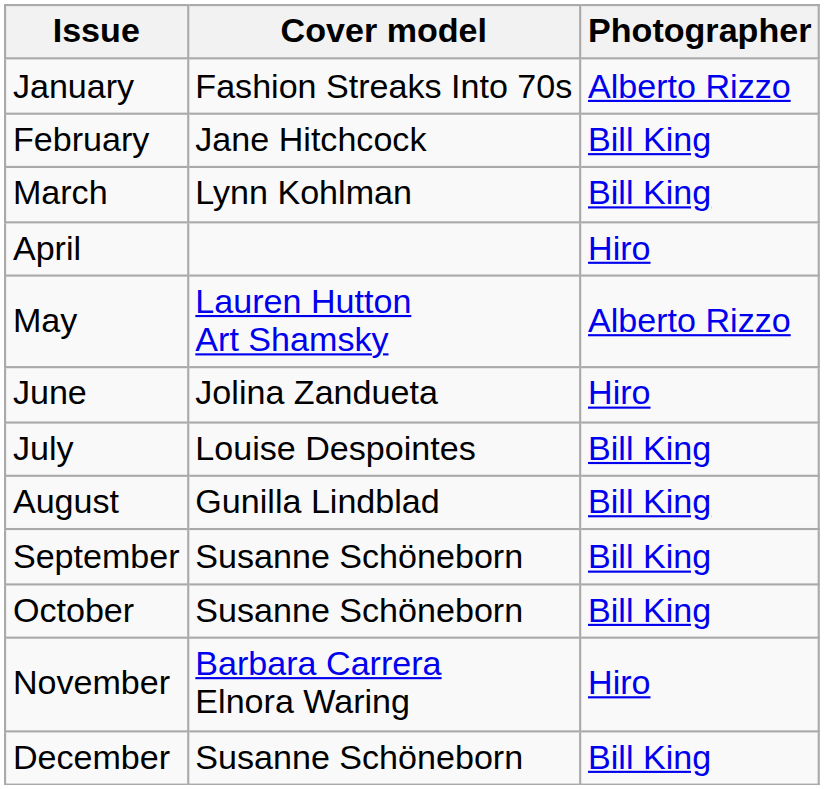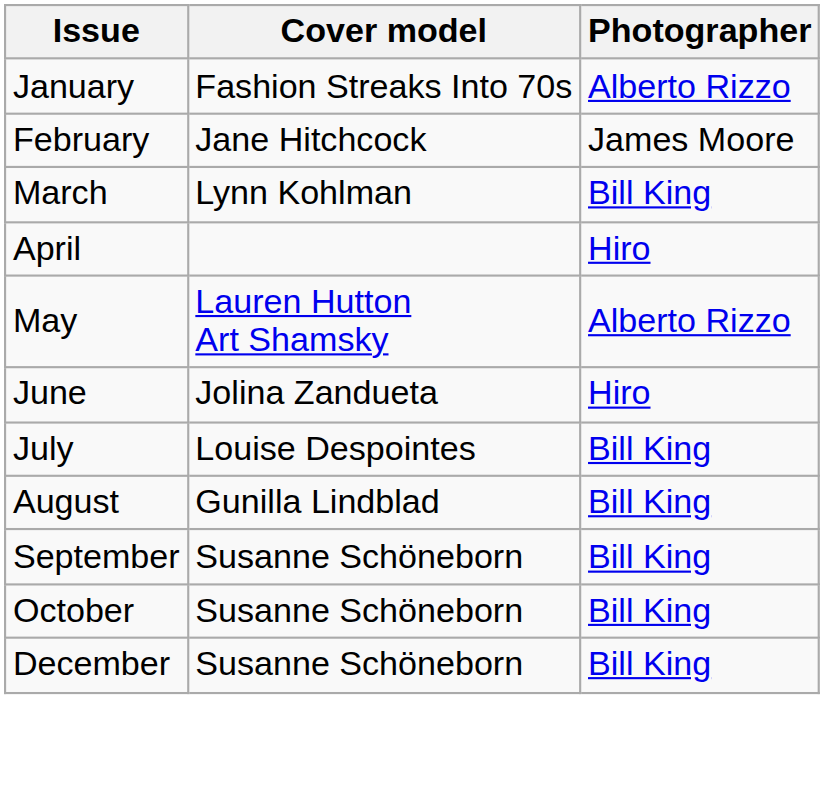 <table class="sortable wikitable">
 <tr>
 <th>Issue</th>
 <th>Cover model</th>
 <th>Photographer</th>
 </tr>
 <tr>
 <td>January</td>
 <td>Fashion Streaks Into 70s</td>
 <td><a href='#'>Alberto Rizzo</a></td>
 </tr>
 <tr>
 <td>February</td>
 <td>Jane Hitchcock</td>
-<td><a href='#'>Bill King</a></td>
+<td>James Moore</td>
 </tr>
 <tr>
 <td>March</td>
 <td>Lynn Kohlman</td>
 <td><a href='#'>Bill King</a></td>
 </tr>
 <tr>
 <td>April</td>
 <td></td>
 <td><a href='#'>Hiro</a></td>
 </tr>
 <tr>
 <td>May</td>
 <td><a href='#'>Lauren Hutton</a><br><a href='#'>Art Shamsky</a></td>
 <td><a href='#'>Alberto Rizzo</a></td>
 </tr>
 <tr>
 <td>June</td>
 <td>Jolina Zandueta</td>
 <td><a href='#'>Hiro</a></td>
 </tr>
 <tr>
 <td>July</td>
 <td>Louise Despointes</td>
 <td><a href='#'>Bill King</a></td>
 </tr>
 <tr>
 <td>August</td>
 <td>Gunilla Lindblad</td>
 <td><a href='#'>Bill King</a></td>
 </tr>
 <tr>
 <td>September</td>
 <td>Susanne Schöneborn</td>
 <td><a href='#'>Bill King</a></td>
 </tr>
 <tr>
 <td>October</td>
 <td>Susanne Schöneborn</td>
 <td><a href='#'>Bill King</a></td>
 </tr>
 <tr>
-<td>November</td>
-<td><a href='#'>Barbara Carrera</a><br>Elnora Waring</td>
-<td><a href='#'>Hiro</a></td>
-</tr>
-<tr>
 <td>December</td>
 <td>Susanne Schöneborn</td>
 <td><a href='#'>Bill King</a></td>
 </tr>
 </table>
